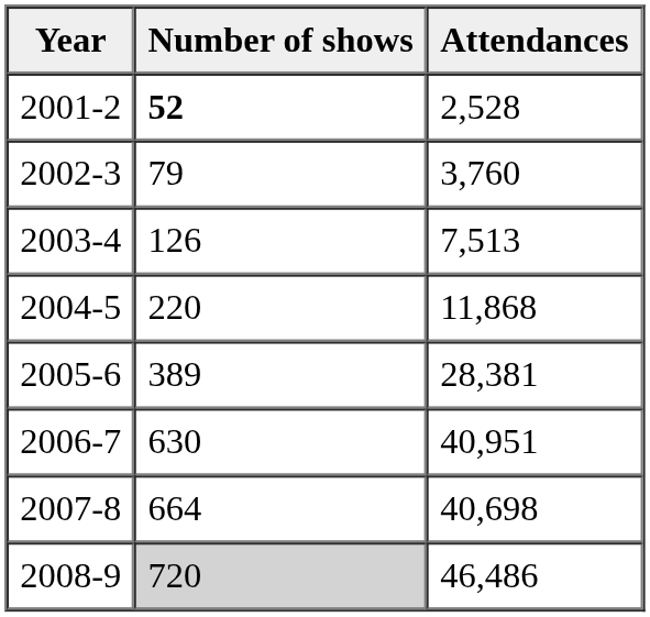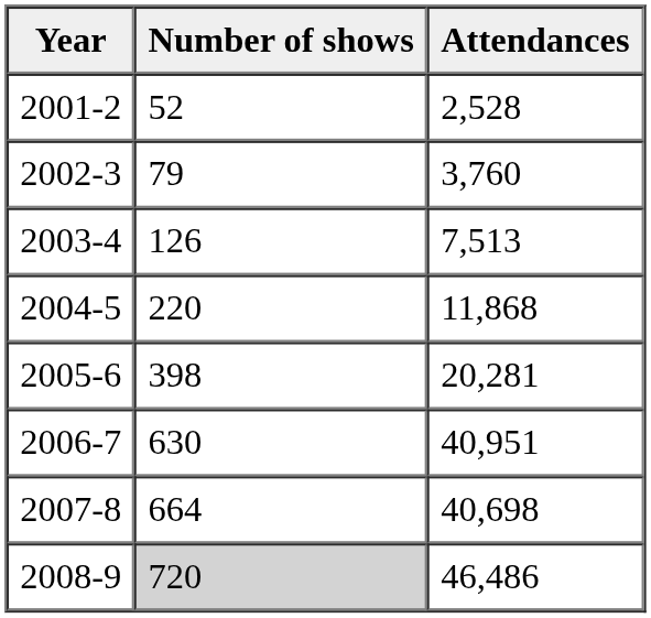 <table border="1" cellpadding="5" cellspacing="0" align="left">
 <tr>
 <th style="background:#efefef;">Year</th>
 <th style="background:#efefef;">Number of shows</th>
 <th style="background:#efefef;">Attendances</th>
 </tr>
 <tr>
 <td>2001-2</td>
-<td><strong>52</strong></td>
+<td>52</td>
 <td>2,528</td>
 </tr>
 <tr>
 <td>2002-3</td>
 <td>79</td>
 <td>3,760</td>
 </tr>
 <tr>
 <td>2003-4</td>
 <td>126</td>
 <td>7,513</td>
 </tr>
 <tr>
 <td>2004-5</td>
 <td>220</td>
 <td>11,868</td>
 </tr>
 <tr>
 <td>2005-6</td>
-<td>389</td>
-<td>28,381</td>
+<td>398</td>
+<td>20,281</td>
 </tr>
 <tr>
 <td>2006-7</td>
 <td>630</td>
 <td>40,951</td>
 </tr>
 <tr>
 <td>2007-8</td>
 <td>664</td>
 <td>40,698</td>
 </tr>
 <tr>
 <td>2008-9</td>
 <td style="background: lightgrey;">720</td>
 <td>46,486</td>
 </tr>
 </table>
